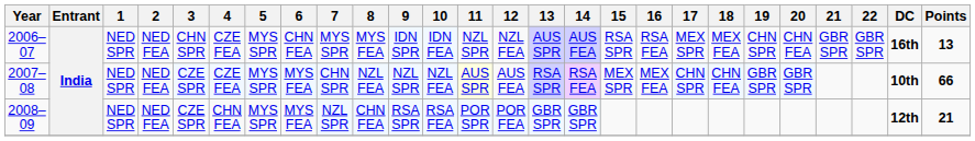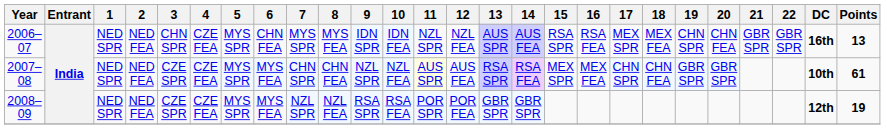 <table class="wikitable" style="text-align:center; font-size:90%">
 <tr>
 <th>Year</th>
 <th>Entrant</th>
 <th>1</th>
 <th>2</th>
 <th>3</th>
 <th>4</th>
 <th>5</th>
 <th>6</th>
 <th>7</th>
 <th>8</th>
 <th>9</th>
 <th>10</th>
 <th>11</th>
 <th>12</th>
 <th>13</th>
 <th>14</th>
 <th>15</th>
 <th>16</th>
 <th>17</th>
 <th>18</th>
 <th>19</th>
 <th>20</th>
 <th>21</th>
 <th>22</th>
 <th>DC</th>
 <th>Points</th>
 </tr>
 <tr>
 <td><a href='#'>2006–07</a></td>
 <th rowspan=3><a href='#'>India</a></th>
 <td><a href='#'>NED<br>SPR</a></td>
 <td><a href='#'>NED<br>FEA</a></td>
 <td><a href='#'>CHN<br>SPR</a></td>
 <td><a href='#'>CZE<br>FEA</a></td>
 <td><a href='#'>MYS<br>SPR</a></td>
 <td><a href='#'>CHN<br>FEA</a></td>
 <td><a href='#'>MYS<br>SPR</a></td>
 <td><a href='#'>MYS<br>FEA</a></td>
 <td style="background:#F1F8FF;"><a href='#'>IDN<br>SPR</a><br></td>
 <td style="background:#F1F8FF;"><a href='#'>IDN<br>FEA</a><br></td>
 <td><a href='#'>NZL<br>SPR</a></td>
 <td><a href='#'>NZL<br>FEA</a></td>
 <td style="background:#CFCFFF;"><a href='#'>AUS<br>SPR</a><br></td>
 <td style="background:#CFCFFF;"><a href='#'>AUS<br>FEA</a><br></td>
 <td><a href='#'>RSA<br>SPR</a></td>
 <td><a href='#'>RSA<br>FEA</a></td>
 <td><a href='#'>MEX<br>SPR</a></td>
 <td><a href='#'>MEX<br>FEA</a></td>
 <td><a href='#'>CHN<br>SPR</a></td>
 <td><a href='#'>CHN<br>FEA</a></td>
 <td><a href='#'>GBR<br>SPR</a></td>
 <td><a href='#'>GBR<br>SPR</a></td>
 <td><strong>16th</strong></td>
 <td><strong>13</strong></td>
 </tr>
 <tr>
 <td><a href='#'>2007–08</a></td>
 <td><a href='#'>NED<br>SPR</a></td>
 <td><a href='#'>NED<br>FEA</a></td>
 <td style="background:#F1F8FF;"><a href='#'>CZE<br>SPR</a><br></td>
 <td style="background:#F1F8FF;"><a href='#'>CZE<br>FEA</a><br></td>
 <td style="background:#F1F8FF;"><a href='#'>MYS<br>SPR</a><br></td>
 <td style="background:#F1F8FF;"><a href='#'>MYS<br>FEA</a><br></td>
 <td style="background:#F1F8FF;"><a href='#'>CHN<br>SPR</a><br></td>
-<td style="background:#F1F8FF;"><a href='#'>NZL<br>FEA</a><br></td>
+<td style="background:#F1F8FF;"><a href='#'>CHN<br>FEA</a><br></td>
 <td style="background:#F1F8FF;"><a href='#'>NZL<br>SPR</a><br></td>
 <td style="background:#F1F8FF;"><a href='#'>NZL<br>FEA</a><br></td>
 <td style="background: lightyellow;"><a href='#'>AUS<br>SPR</a></td>
 <td><a href='#'>AUS<br>FEA</a></td>
 <td style="background:#CFCFFF;"><a href='#'>RSA<br>SPR</a><br></td>
 <td style="background:#EFCFFF;"><a href='#'>RSA<br>FEA</a><br></td>
 <td><a href='#'>MEX<br>SPR</a><br></td>
 <td><a href='#'>MEX<br>FEA</a><br></td>
 <td style="background:#F1F8FF;"><a href='#'>CHN<br>SPR</a><br></td>
 <td style="background:#F1F8FF;"><a href='#'>CHN<br>FEA</a><br></td>
 <td style="background:#F1F8FF;"><a href='#'>GBR<br>SPR</a><br></td>
 <td style="background:#F1F8FF;"><a href='#'>GBR<br>SPR</a><br></td>
 <td></td>
 <td></td>
 <td><strong>10th</strong></td>
-<td><strong>66</strong></td>
+<td><strong>61</strong></td>
 </tr>
 <tr>
 <td><a href='#'>2008–09</a></td>
 <td><a href='#'>NED<br>SPR</a></td>
 <td><a href='#'>NED<br>FEA</a></td>
 <td><a href='#'>CZE<br>SPR</a></td>
-<td><a href='#'>CHN<br>FEA</a></td>
+<td><a href='#'>CZE<br>FEA</a></td>
 <td><a href='#'>MYS<br>SPR</a></td>
 <td><a href='#'>MYS<br>FEA</a></td>
 <td style="background:#F1F8FF;"><a href='#'>NZL<br>SPR</a><br></td>
-<td style="background:#F1F8FF;"><a href='#'>CHN<br>FEA</a><br></td>
+<td style="background:#F1F8FF;"><a href='#'>NZL<br>FEA</a><br></td>
 <td style="background:#F1F8FF;"><a href='#'>RSA<br>SPR</a><br></td>
 <td style="background:#F1F8FF;"><a href='#'>RSA<br>FEA</a><br></td>
 <td style="background:#F1F8FF;"><a href='#'>POR<br>SPR</a><br></td>
 <td style="background:#F1F8FF;"><a href='#'>POR<br>FEA</a><br></td>
 <td style="background:#F1F8FF;"><a href='#'>GBR<br>SPR</a><br></td>
 <td style="background:#F1F8FF;"><a href='#'>GBR<br>SPR</a><br></td>
 <td></td>
 <td></td>
 <td></td>
 <td></td>
 <td></td>
 <td></td>
 <td></td>
 <td></td>
 <td><strong>12th</strong></td>
-<td><strong>21</strong></td>
+<td><strong>19</strong></td>
 </tr>
 <tr>
 </tr>
 </table>
